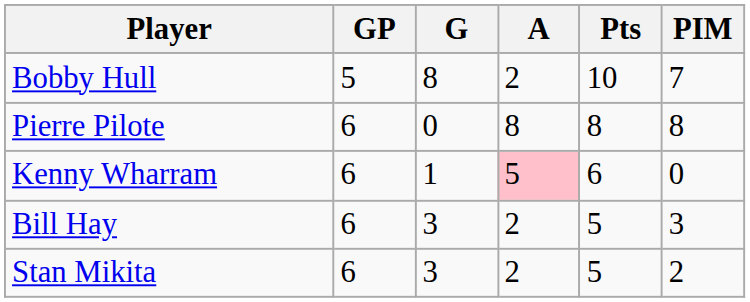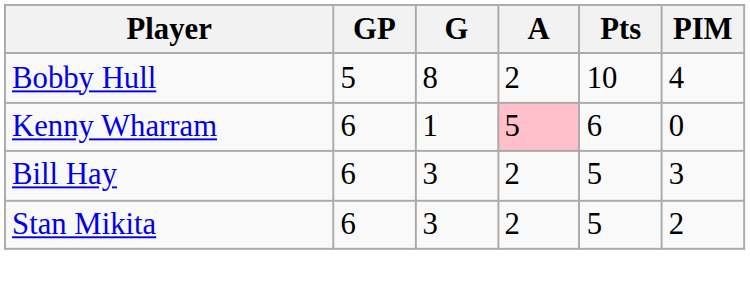 <table class="wikitable">
 <tr>
 <th bgcolor="#DDDDFF" width="40%">Player</th>
 <th bgcolor="#DDDDFF" width="10%">GP</th>
 <th bgcolor="#DDDDFF" width="10%">G</th>
 <th bgcolor="#DDDDFF" width="10%">A</th>
 <th bgcolor="#DDDDFF" width="10%">Pts</th>
 <th bgcolor="#DDDDFF" width="10%">PIM</th>
 </tr>
 <tr>
 <td><a href='#'>Bobby Hull</a></td>
 <td>5</td>
 <td>8</td>
 <td>2</td>
 <td>10</td>
-<td>7</td>
-</tr>
-<tr>
-<td><a href='#'>Pierre Pilote</a></td>
-<td>6</td>
-<td>0</td>
-<td>8</td>
-<td>8</td>
-<td>8</td>
+<td>4</td>
 </tr>
 <tr>
 <td><a href='#'>Kenny Wharram</a></td>
 <td>6</td>
 <td>1</td>
 <td style="background: pink;">5</td>
 <td>6</td>
 <td>0</td>
 </tr>
 <tr>
 <td><a href='#'>Bill Hay</a></td>
 <td>6</td>
 <td>3</td>
 <td>2</td>
 <td>5</td>
 <td>3</td>
 </tr>
 <tr>
 <td><a href='#'>Stan Mikita</a></td>
 <td>6</td>
 <td>3</td>
 <td>2</td>
 <td>5</td>
 <td>2</td>
 </tr>
 </table>
